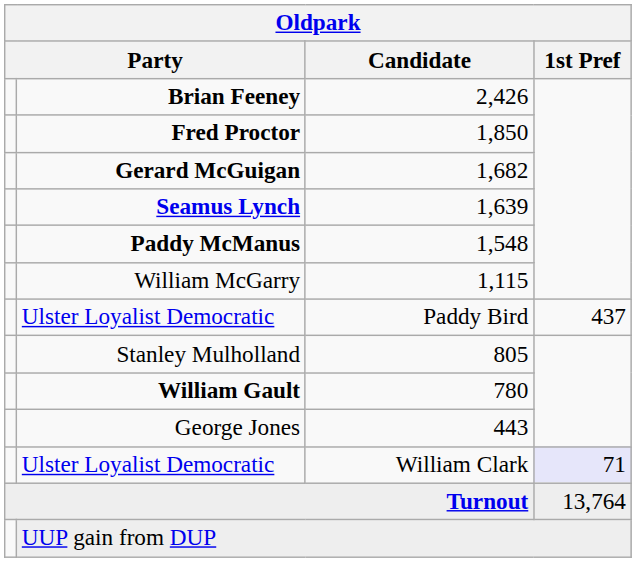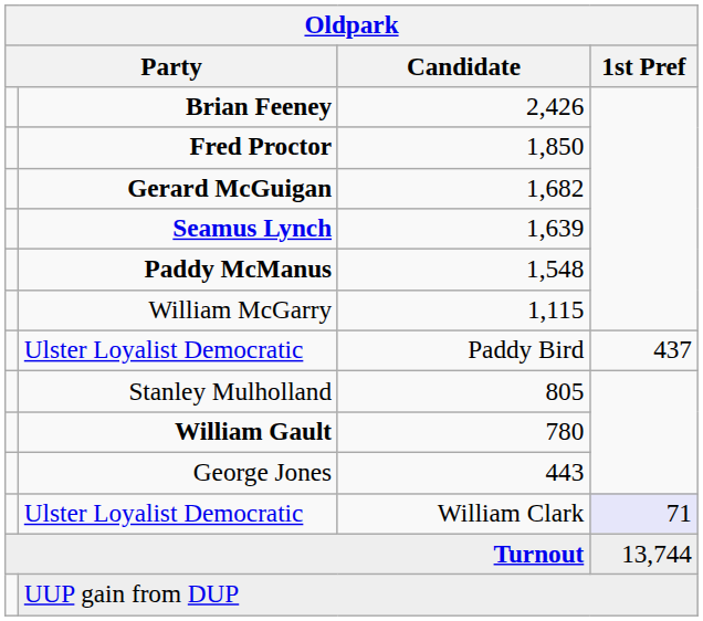 <table class="wikitable">
 <tr>
 <th colspan="4" align="center"><a href='#'>Oldpark</a></th>
 </tr>
 <tr>
 <th colspan="2" align="center" width=200>Party</th>
 <th width=150>Candidate</th>
 <th width=60>1st Pref</th>
 </tr>
 <tr>
 <td></td>
 <td align="right"><strong>Brian Feeney</strong></td>
 <td align="right">2,426</td>
 </tr>
 <tr>
 <td></td>
 <td align="right"><strong>Fred Proctor</strong></td>
 <td align="right">1,850</td>
 </tr>
 <tr>
 <td></td>
 <td align="right"><strong>Gerard McGuigan</strong></td>
 <td align="right">1,682</td>
 </tr>
 <tr>
 <td></td>
 <td align="right"><strong><a href='#'>Seamus Lynch</a></strong></td>
 <td align="right">1,639</td>
 </tr>
 <tr>
 <td></td>
 <td align="right"><strong>Paddy McManus</strong></td>
 <td align="right">1,548</td>
 </tr>
 <tr>
 <td></td>
 <td align="right">William McGarry</td>
 <td align="right">1,115</td>
 </tr>
 <tr>
 <td></td>
 <td><a href='#'>Ulster Loyalist Democratic</a></td>
 <td align="right">Paddy Bird</td>
 <td align="right">437</td>
 </tr>
 <tr>
 <td></td>
 <td align="right">Stanley Mulholland</td>
 <td align="right">805</td>
 </tr>
 <tr>
 <td></td>
 <td align="right"><strong>William Gault</strong></td>
 <td align="right">780</td>
 </tr>
 <tr>
 <td></td>
 <td align="right">George Jones</td>
 <td align="right">443</td>
 </tr>
 <tr>
 <td></td>
 <td><a href='#'>Ulster Loyalist Democratic</a></td>
 <td align="right">William Clark</td>
 <td align="right" style="background: lavender;">71</td>
 </tr>
 <tr bgcolor="EEEEEE">
 <td colspan=3 align="right"><strong><a href='#'>Turnout</a></strong></td>
-<td align="right">13,764</td>
+<td align="right">13,744</td>
 </tr>
 <tr>
 <td bgcolor=></td>
 <td colspan=3 bgcolor="EEEEEE"><a href='#'>UUP</a> gain from <a href='#'>DUP</a></td>
 </tr>
 </table>
